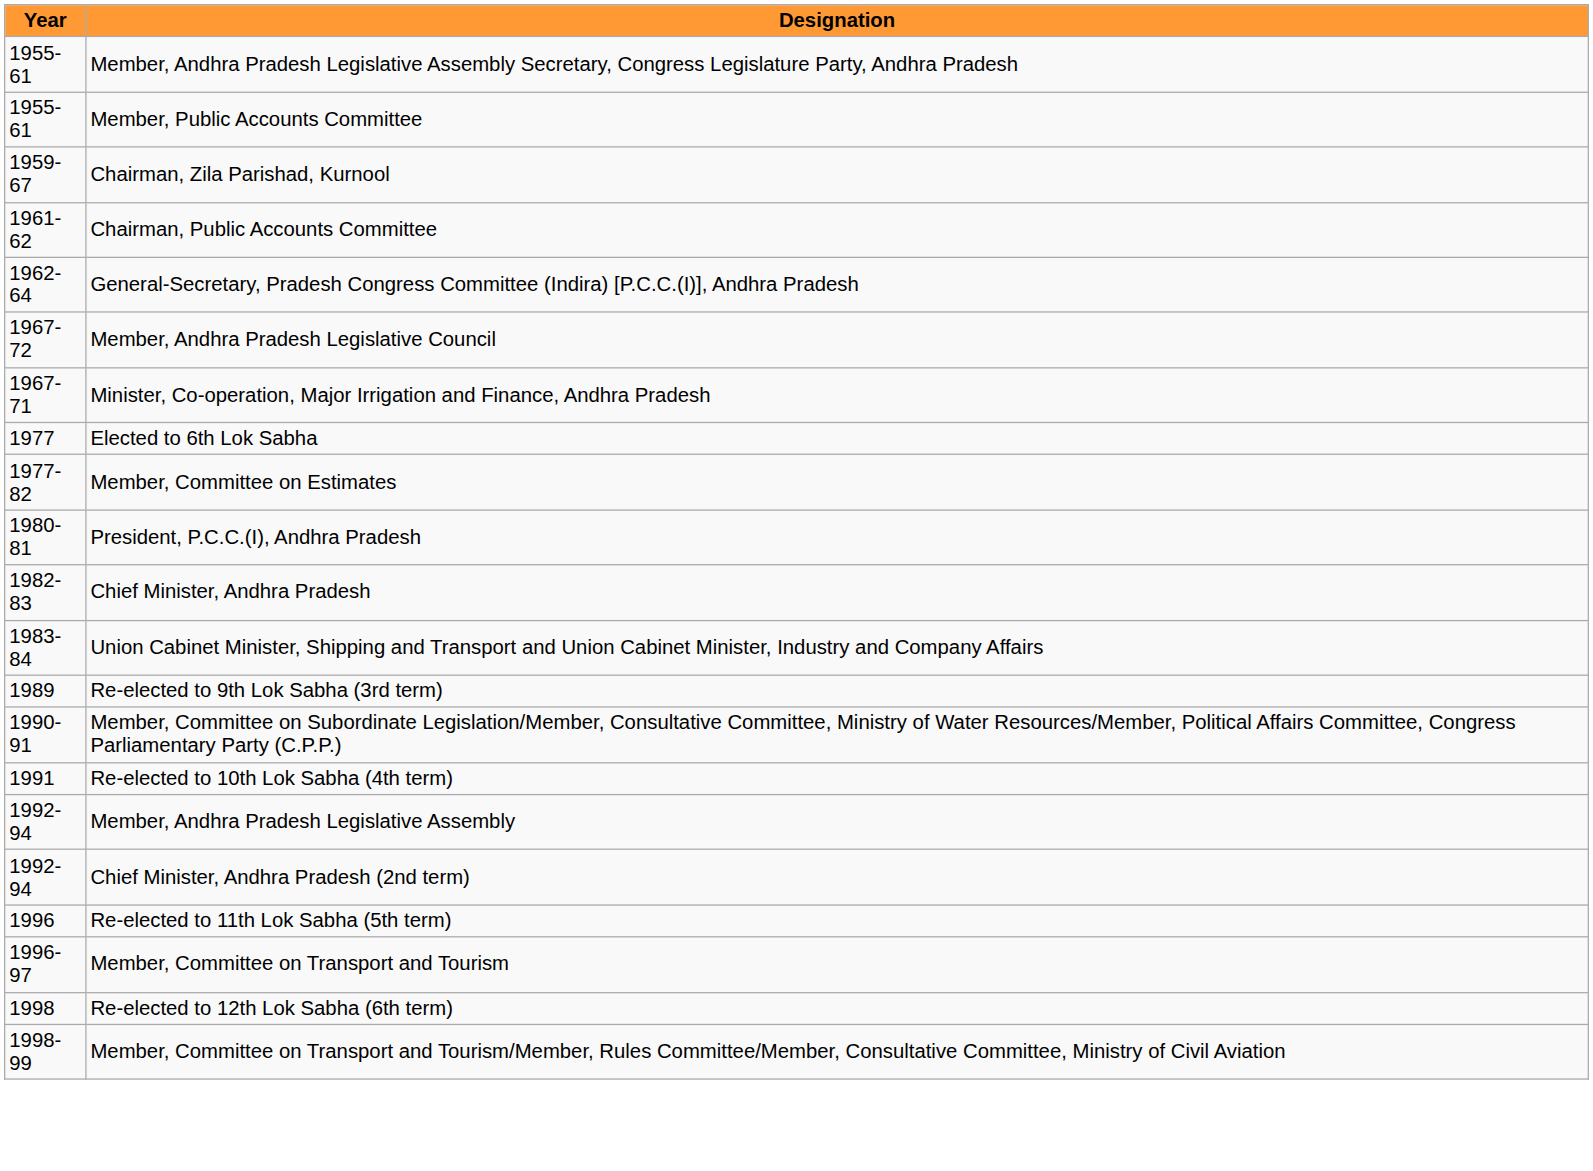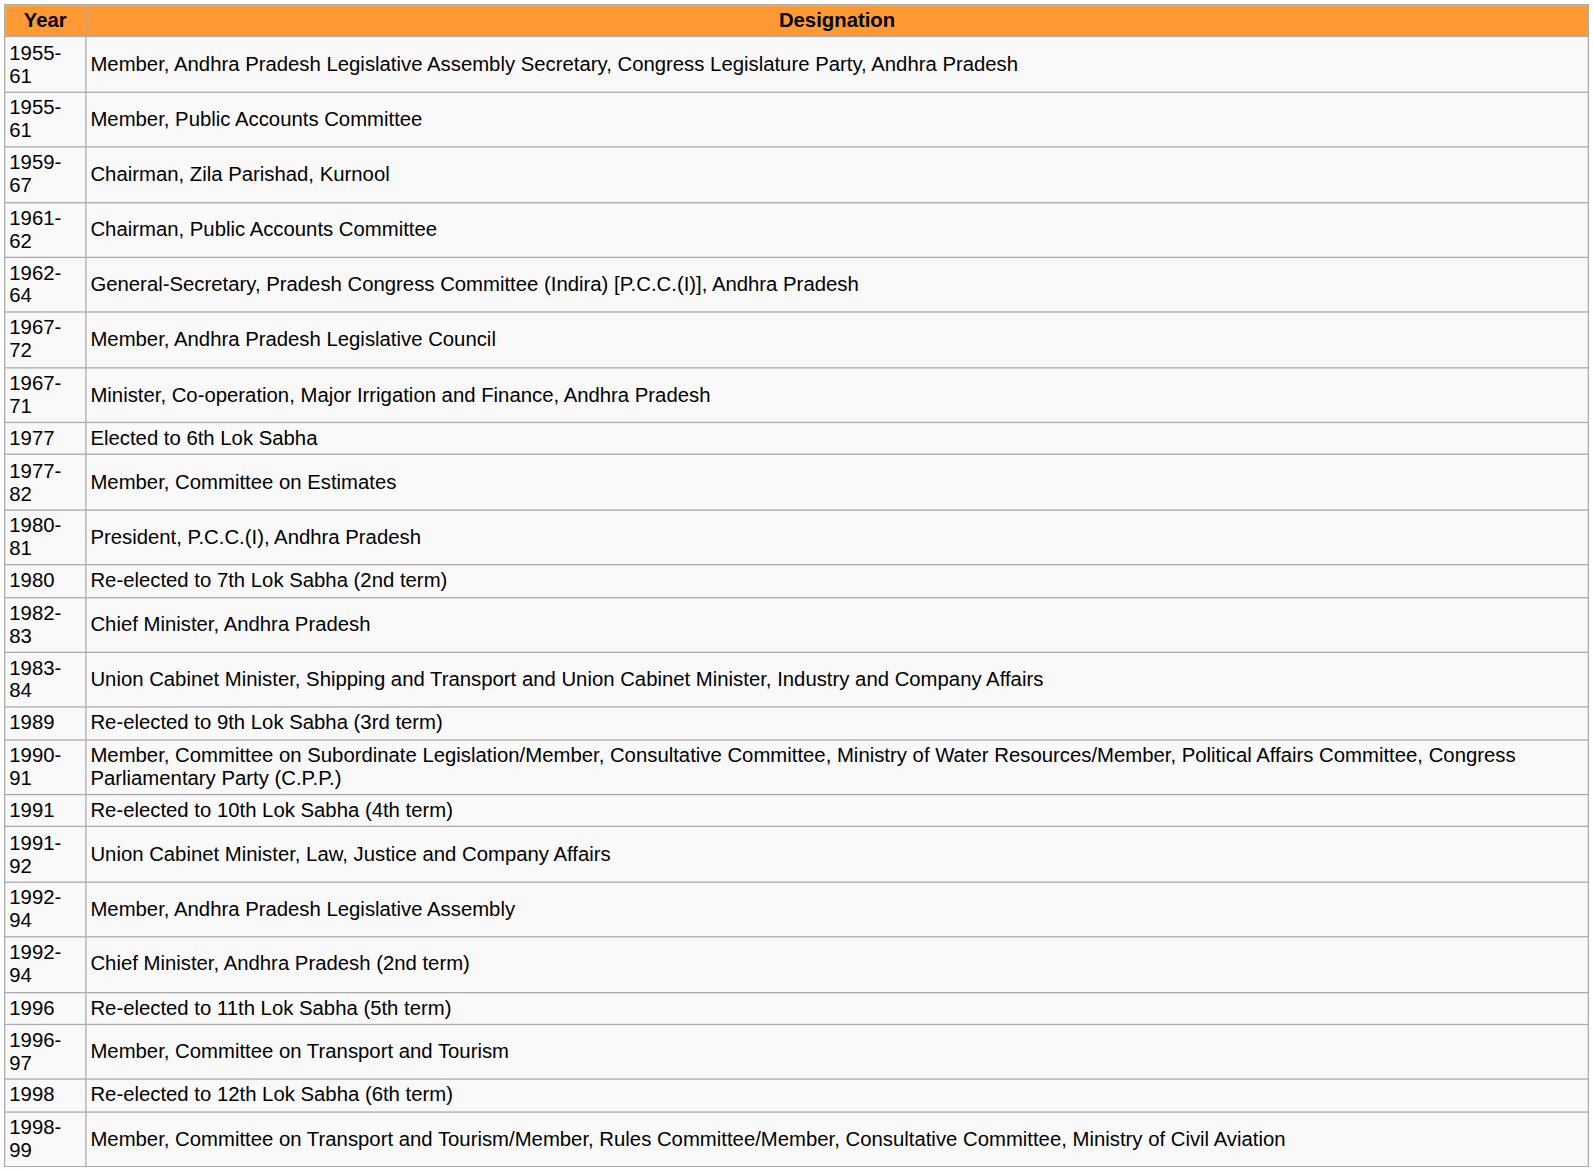 <table class="wikitable sortable mw-collapsible">
 <tr>
 <th style="background:#FF9933; color:black;">Year</th>
 <th style="background:#FF9933; color:black;">Designation</th>
 </tr>
 <tr style="text-align:left;">
 <td>1955-61</td>
 <td>Member, Andhra Pradesh Legislative Assembly Secretary, Congress Legislature Party, Andhra Pradesh</td>
 </tr>
 <tr>
 <td>1955-61</td>
 <td>Member, Public Accounts Committee</td>
 </tr>
 <tr>
 <td>1959-67</td>
 <td>Chairman, Zila Parishad, Kurnool</td>
 </tr>
 <tr>
 <td>1961-62</td>
 <td>Chairman, Public Accounts Committee</td>
 </tr>
 <tr>
 <td>1962-64</td>
 <td>General-Secretary, Pradesh Congress Committee (Indira) [P.C.C.(I)], Andhra Pradesh</td>
 </tr>
 <tr>
 <td>1967-72</td>
 <td>Member, Andhra Pradesh Legislative Council</td>
 </tr>
 <tr>
 <td>1967-71</td>
 <td>Minister, Co-operation, Major Irrigation and  Finance, Andhra Pradesh</td>
 </tr>
 <tr>
 <td>1977</td>
 <td>Elected to 6th Lok Sabha</td>
 </tr>
 <tr>
 <td>1977-82</td>
 <td>Member, Committee on Estimates</td>
 </tr>
 <tr>
 <td>1980-81</td>
 <td>President, P.C.C.(I), Andhra Pradesh</td>
 </tr>
 <tr>
+<td>1980</td>
+<td>Re-elected to 7th Lok Sabha (2nd term)</td>
+</tr>
+<tr>
 <td>1982-83</td>
 <td>Chief Minister, Andhra Pradesh</td>
 </tr>
 <tr>
 <td>1983-84</td>
 <td>Union Cabinet Minister, Shipping and Transport and Union Cabinet Minister, Industry and Company Affairs</td>
 </tr>
 <tr>
 <td>1989</td>
 <td>Re-elected to 9th Lok Sabha (3rd term)</td>
 </tr>
 <tr>
 <td>1990-91</td>
 <td>Member, Committee on Subordinate Legislation/Member, Consultative Committee, Ministry of Water Resources/Member, Political Affairs Committee, Congress Parliamentary Party (C.P.P.)</td>
 </tr>
 <tr>
 <td>1991</td>
 <td>Re-elected to 10th Lok Sabha (4th term)</td>
+</tr>
+<tr>
+<td>1991-92</td>
+<td>Union Cabinet Minister, Law, Justice and Company Affairs</td>
 </tr>
 <tr>
 <td>1992-94</td>
 <td>Member, Andhra Pradesh Legislative Assembly</td>
 </tr>
 <tr>
 <td>1992-94</td>
 <td>Chief Minister, Andhra Pradesh (2nd term)</td>
 </tr>
 <tr>
 <td>1996</td>
 <td>Re-elected to 11th Lok Sabha (5th term)</td>
 </tr>
 <tr>
 <td>1996-97</td>
 <td>Member, Committee on Transport and Tourism</td>
 </tr>
 <tr>
 <td>1998</td>
 <td>Re-elected to 12th Lok Sabha (6th term)</td>
 </tr>
 <tr>
 <td>1998-99</td>
 <td>Member, Committee on Transport and Tourism/Member, Rules Committee/Member, Consultative Committee, Ministry of Civil Aviation</td>
 </tr>
 </table>
